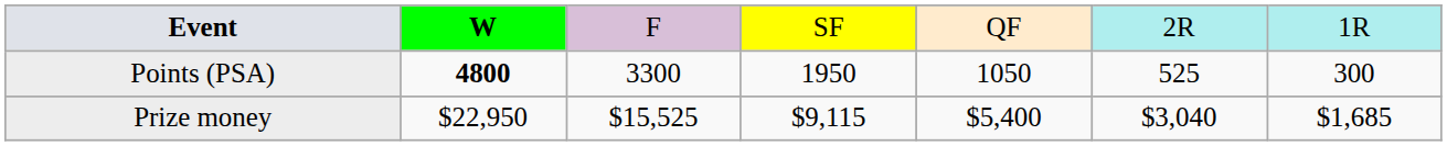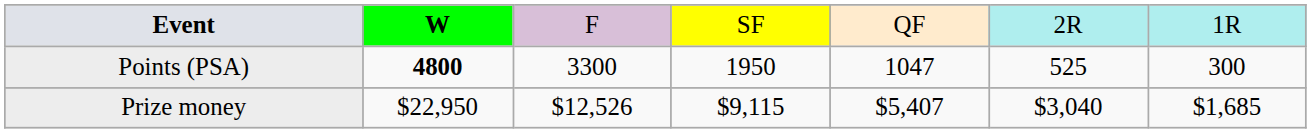 <table class=wikitable style=font-size:90%;text-align:center>
 <tr>
 <td width=200 colspan=1 bgcolor=#dfe2e9><strong>Event</strong></td>
 <td width=80 bgcolor=lime><strong>W</strong></td>
 <td width=85 bgcolor=#D8BFD8>F</td>
 <td width=85 bgcolor=#FFFF00>SF</td>
 <td width=85 bgcolor=#ffebcd>QF</td>
 <td width=85 bgcolor=#afeeee>2R</td>
 <td width=85 bgcolor=#afeeee>1R</td>
 </tr>
 <tr>
 <td bgcolor=#EDEDED>Points (PSA)</td>
 <td><strong>4800</strong></td>
 <td>3300</td>
 <td>1950</td>
-<td>1050</td>
+<td>1047</td>
 <td>525</td>
 <td>300</td>
 </tr>
 <tr>
 <td bgcolor=#EDEDED>Prize money</td>
 <td>$22,950</td>
-<td>$15,525</td>
+<td>$12,526</td>
 <td>$9,115</td>
-<td>$5,400</td>
+<td>$5,407</td>
 <td>$3,040</td>
 <td>$1,685</td>
 </tr>
 </table>
